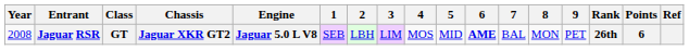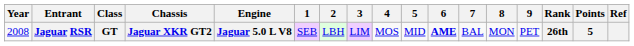 <table class="wikitable" style="text-align:center; font-size:85%">
 <tr>
 <th>Year</th>
 <th>Entrant</th>
 <th>Class</th>
 <th>Chassis</th>
 <th>Engine</th>
 <th>1</th>
 <th>2</th>
 <th>3</th>
 <th>4</th>
 <th>5</th>
 <th>6</th>
 <th>7</th>
 <th>8</th>
 <th>9</th>
 <th>Rank</th>
 <th>Points</th>
 <th>Ref</th>
 </tr>
 <tr>
 <td><a href='#'>2008</a></td>
 <th nowrap><a href='#'>Jaguar</a> <a href='#'>RSR</a></th>
 <th>GT</th>
 <th nowrap><a href='#'>Jaguar XKR</a> GT2</th>
 <th nowrap><a href='#'>Jaguar</a> 5.0 L V8</th>
 <td style="background:#EFCFFF;"><a href='#'>SEB</a><br></td>
 <td style="background:#DFFFDF;"><a href='#'>LBH</a><br></td>
 <td style="background:#EFCFFF;"><a href='#'>LIM</a><br></td>
 <td><a href='#'>MOS</a></td>
 <td><a href='#'>MID</a></td>
 <td><strong><a href='#'>AME</a></strong></td>
 <td><a href='#'>BAL</a></td>
 <td><a href='#'>MON</a></td>
 <td><a href='#'>PET</a></td>
 <th>26th</th>
-<th>6</th>
+<th>5</th>
 <th></th>
 </tr>
 </table>
